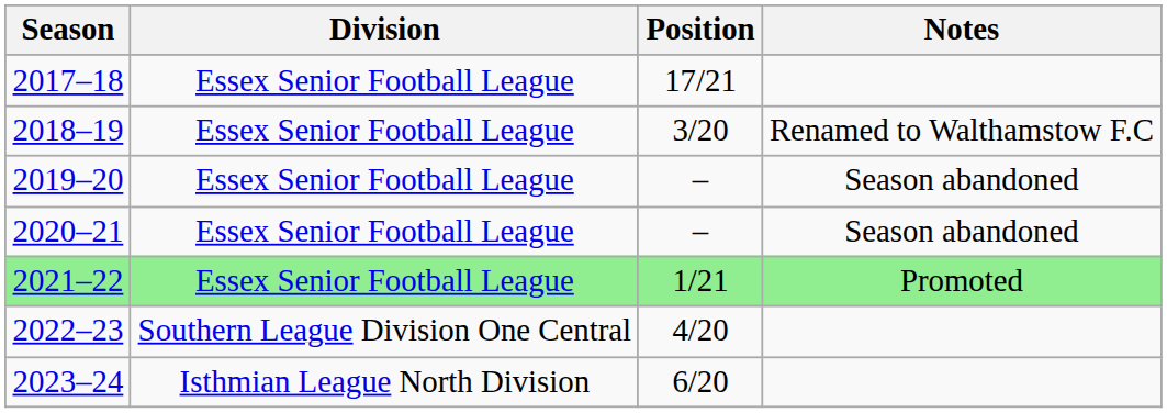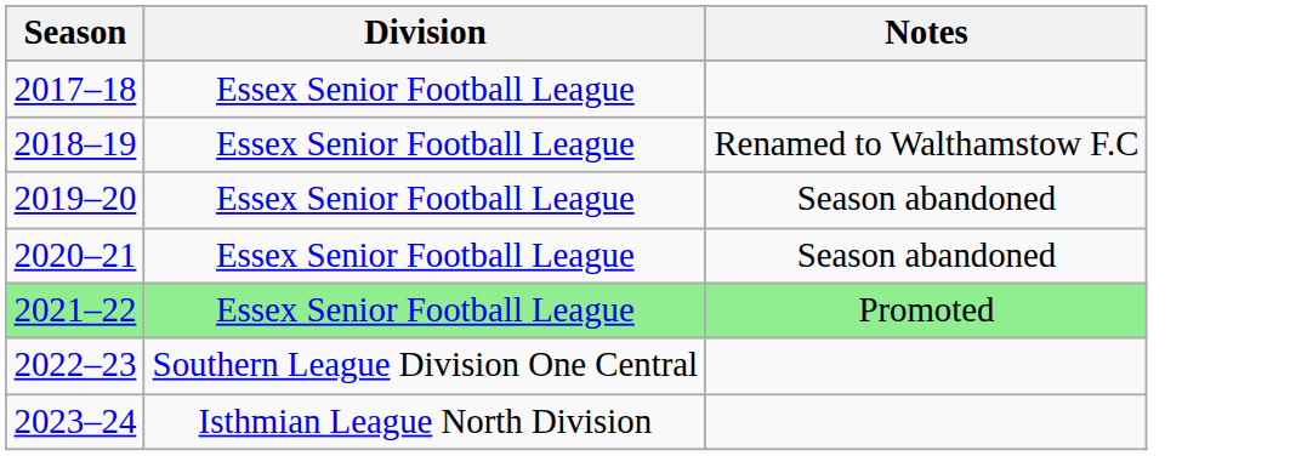 <table class="wikitable" style="text-align:center">
 <tr>
 <th>Season</th>
 <th>Division</th>
-<th>Position</th>
 <th>Notes</th>
 </tr>
 <tr>
 <td><a href='#'>2017–18</a></td>
 <td><a href='#'>Essex Senior Football League</a></td>
-<td>17/21</td>
 <td></td>
 </tr>
 <tr>
 <td><a href='#'>2018–19</a></td>
 <td><a href='#'>Essex Senior Football League</a></td>
-<td>3/20</td>
 <td>Renamed to Walthamstow F.C</td>
 </tr>
 <tr>
 <td><a href='#'>2019–20</a></td>
 <td><a href='#'>Essex Senior Football League</a></td>
-<td>–</td>
 <td>Season abandoned</td>
 </tr>
 <tr>
 <td><a href='#'>2020–21</a></td>
 <td><a href='#'>Essex Senior Football League</a></td>
-<td>–</td>
 <td>Season abandoned</td>
 </tr>
 <tr style="background: #90EE90">
 <td><a href='#'>2021–22</a></td>
 <td><a href='#'>Essex Senior Football League</a></td>
-<td>1/21</td>
 <td>Promoted</td>
 </tr>
 <tr>
 <td><a href='#'>2022–23</a></td>
 <td><a href='#'>Southern League</a> Division One Central</td>
-<td>4/20</td>
 <td></td>
 </tr>
 <tr>
 <td><a href='#'>2023–24</a></td>
 <td><a href='#'>Isthmian League</a> North Division</td>
-<td>6/20</td>
 <td></td>
 </tr>
 </table>
